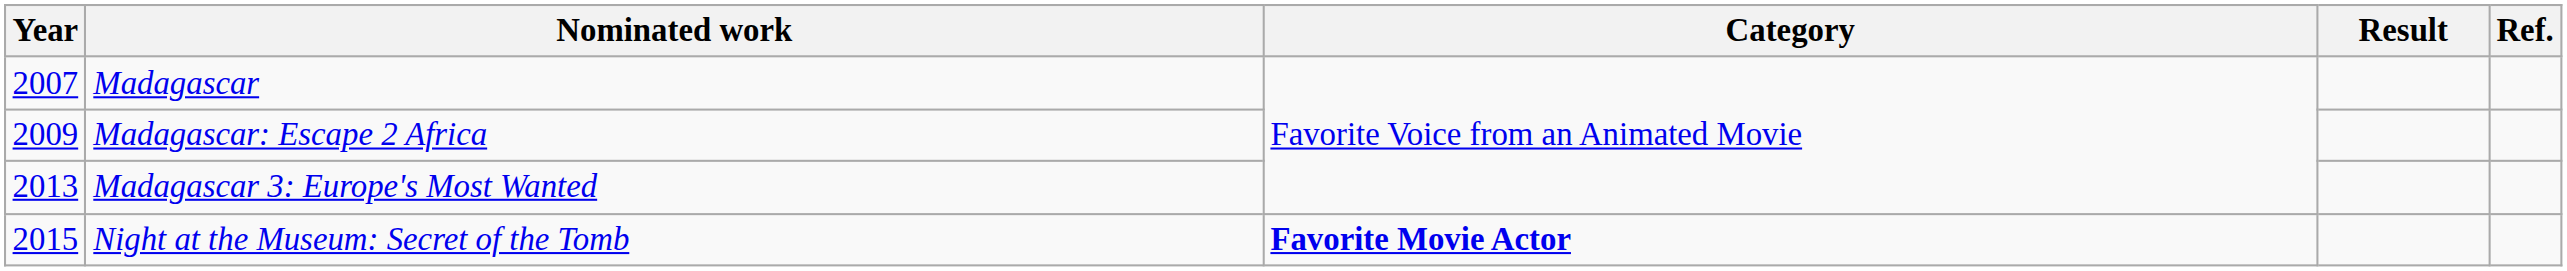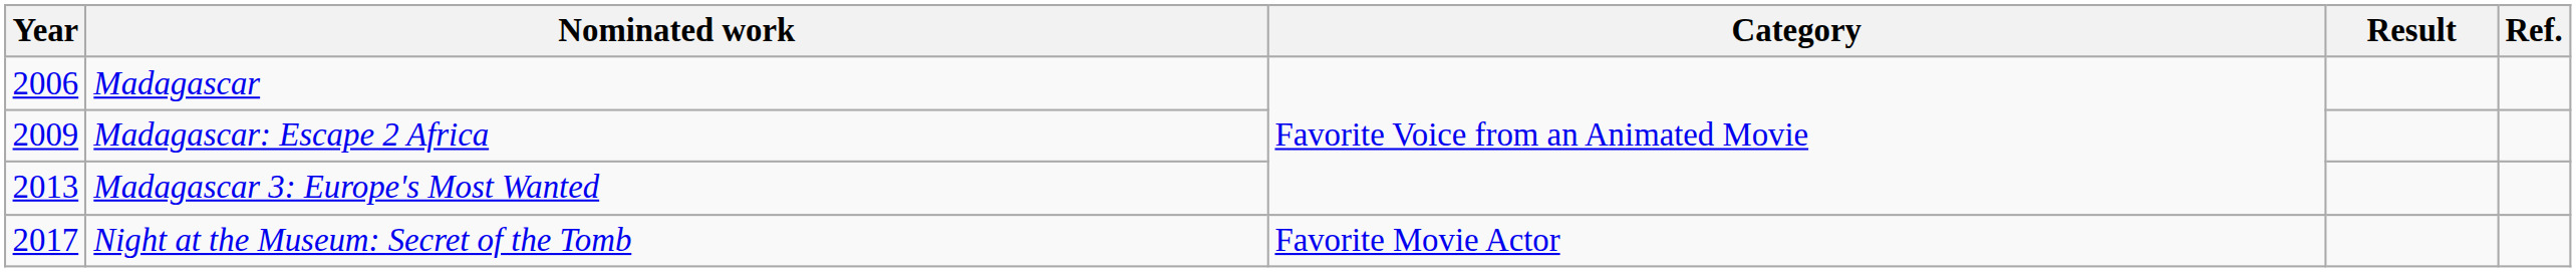 <table class=wikitable>
 <tr>
 <th scope="col" style="width:1em;">Year</th>
 <th scope="col" style="width:39em;">Nominated work</th>
 <th scope="col" style="width:35em;">Category</th>
 <th scope="col" style="width:5em;">Result</th>
 <th scope="col" style="width:1em;">Ref.</th>
 </tr>
 <tr>
-<td><a href='#'>2007</a></td>
+<td><a href='#'>2006</a></td>
 <td><em><a href='#'>Madagascar</a></em></td>
 <td rowspan="3"><a href='#'>Favorite Voice from an Animated Movie</a></td>
 <td></td>
 <td></td>
 </tr>
 <tr>
 <td><a href='#'>2009</a></td>
 <td><em><a href='#'>Madagascar: Escape 2 Africa</a></em></td>
 <td></td>
 <td></td>
 </tr>
 <tr>
 <td><a href='#'>2013</a></td>
 <td><em><a href='#'>Madagascar 3: Europe's Most Wanted</a></em></td>
 <td></td>
 <td></td>
 </tr>
 <tr>
-<td><a href='#'>2015</a></td>
+<td><a href='#'>2017</a></td>
 <td><em><a href='#'>Night at the Museum: Secret of the Tomb</a></em></td>
-<td><strong><a href='#'>Favorite Movie Actor</a></strong></td>
+<td><a href='#'>Favorite Movie Actor</a></td>
 <td></td>
 <td></td>
 </tr>
 </table>
